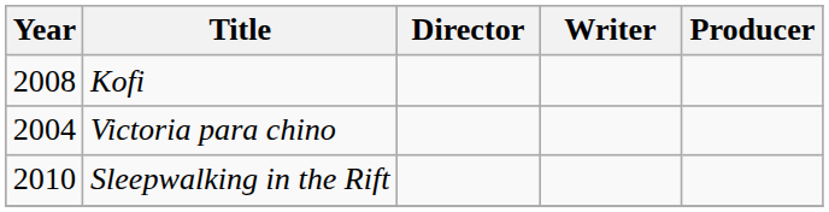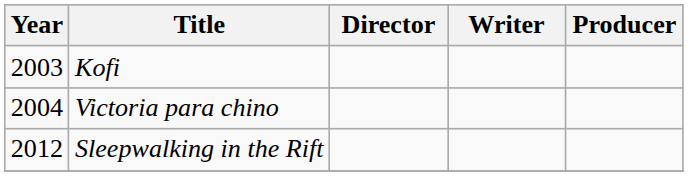 <table class="wikitable">
 <tr>
 <th>Year</th>
 <th>Title</th>
 <th width="65">Director</th>
 <th width="65">Writer</th>
 <th width="65">Producer</th>
 </tr>
 <tr>
-<td>2008</td>
+<td>2003</td>
 <td><em>Kofi</em></td>
 <td></td>
 <td></td>
 <td></td>
 </tr>
 <tr>
 <td>2004</td>
 <td><em>Victoria para chino</em></td>
 <td></td>
 <td></td>
 <td></td>
 </tr>
 <tr>
-<td>2010</td>
+<td>2012</td>
 <td><em>Sleepwalking in the Rift</em></td>
 <td></td>
 <td></td>
 <td></td>
 </tr>
 <tr>
 </tr>
 </table>
